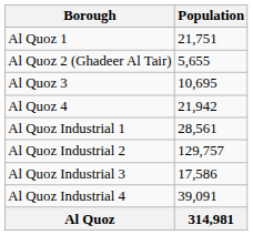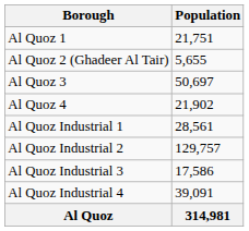 <table class="wikitable">
 <tr>
 <th>Borough</th>
 <th>Population</th>
 </tr>
 <tr>
 <td>Al Quoz 1</td>
 <td>21,751</td>
 </tr>
 <tr>
 <td>Al Quoz 2 (Ghadeer Al Tair)</td>
 <td>5,655</td>
 </tr>
 <tr>
 <td>Al Quoz 3</td>
-<td>10,695</td>
+<td>50,697</td>
 </tr>
 <tr>
 <td>Al Quoz 4</td>
-<td>21,942</td>
+<td>21,902</td>
 </tr>
 <tr>
 <td>Al Quoz Industrial 1</td>
 <td>28,561</td>
 </tr>
 <tr>
 <td>Al Quoz Industrial 2</td>
 <td>129,757</td>
 </tr>
 <tr>
 <td>Al Quoz Industrial 3</td>
 <td>17,586</td>
 </tr>
 <tr>
 <td>Al Quoz Industrial 4</td>
 <td>39,091</td>
 </tr>
 <tr>
 <th>Al Quoz</th>
 <th>314,981</th>
 </tr>
 </table>
